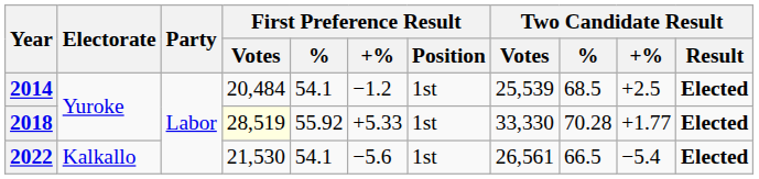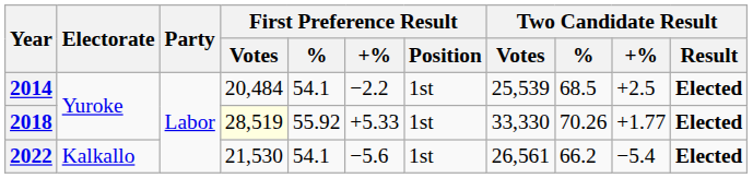 <table class="wikitable">
 <tr>
 <th rowspan="2">Year</th>
 <th rowspan="2">Electorate</th>
 <th rowspan="2">Party</th>
 <th colspan="4">First Preference Result</th>
 <th colspan="4">Two Candidate Result</th>
 </tr>
 <tr>
 <th>Votes</th>
 <th>%</th>
 <th>+%</th>
 <th>Position</th>
 <th>Votes</th>
 <th>%</th>
 <th>+%</th>
 <th>Result</th>
 </tr>
 <tr>
 <th><a href='#'>2014</a></th>
 <td rowspan="2"><a href='#'>Yuroke</a></td>
 <td rowspan="3"><a href='#'>Labor</a></td>
 <td>20,484</td>
 <td>54.1</td>
-<td>−1.2</td>
+<td>−2.2</td>
 <td>1st</td>
 <td>25,539</td>
 <td>68.5</td>
 <td>+2.5</td>
 <td><strong>Elected</strong></td>
 </tr>
 <tr>
 <th><a href='#'>2018</a></th>
 <td style="background: lightyellow;">28,519</td>
 <td>55.92</td>
 <td>+5.33</td>
 <td>1st</td>
 <td>33,330</td>
-<td>70.28</td>
+<td>70.26</td>
 <td>+1.77</td>
 <td><strong>Elected</strong></td>
 </tr>
 <tr>
 <th><a href='#'>2022</a></th>
 <td><a href='#'>Kalkallo</a></td>
 <td>21,530</td>
 <td>54.1</td>
 <td>−5.6</td>
 <td>1st</td>
 <td>26,561</td>
-<td>66.5</td>
+<td>66.2</td>
 <td>−5.4</td>
 <td><strong>Elected</strong></td>
 </tr>
 </table>
